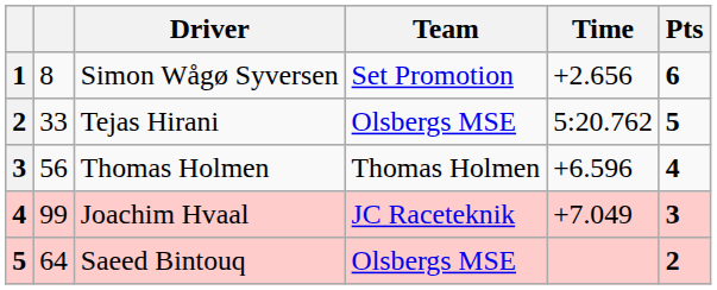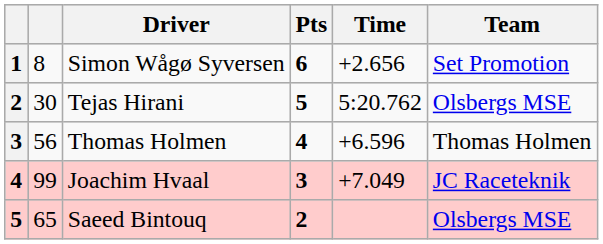 <table class=wikitable style="font-size:95%">
 <tr>
 <th></th>
 <th></th>
 <th>Driver</th>
+<th>Pts</th>
+<th>Time</th>
 <th>Team</th>
-<th>Time</th>
-<th>Pts</th>
 </tr>
 <tr>
 <th>1</th>
 <td>8</td>
 <td> Simon Wågø Syversen</td>
+<td><strong>6</strong></td>
+<td>+2.656</td>
 <td><a href='#'>Set Promotion</a></td>
-<td>+2.656</td>
-<td><strong>6</strong></td>
 </tr>
 <tr>
 <th>2</th>
-<td>33</td>
+<td>30</td>
 <td> Tejas Hirani</td>
+<td><strong>5</strong></td>
+<td>5:20.762</td>
 <td><a href='#'>Olsbergs MSE</a></td>
-<td>5:20.762</td>
-<td><strong>5</strong></td>
 </tr>
 <tr>
 <th>3</th>
 <td>56</td>
 <td> Thomas Holmen</td>
+<td><strong>4</strong></td>
+<td>+6.596</td>
 <td>Thomas Holmen</td>
-<td>+6.596</td>
-<td><strong>4</strong></td>
 </tr>
 <tr>
 <th style="background:#ffcccc;">4</th>
 <td style="background:#ffcccc;">99</td>
 <td style="background:#ffcccc;"> Joachim Hvaal</td>
+<td style="background:#ffcccc;"><strong>3</strong></td>
+<td style="background:#ffcccc;">+7.049</td>
 <td style="background:#ffcccc;"><a href='#'>JC Raceteknik</a></td>
-<td style="background:#ffcccc;">+7.049</td>
-<td style="background:#ffcccc;"><strong>3</strong></td>
 </tr>
 <tr>
 <th style="background:#ffcccc;">5</th>
-<td style="background:#ffcccc;">64</td>
+<td style="background:#ffcccc;">65</td>
 <td style="background:#ffcccc;"> Saeed Bintouq</td>
+<td style="background:#ffcccc;"><strong>2</strong></td>
+<td style="background:#ffcccc;"></td>
 <td style="background:#ffcccc;"><a href='#'>Olsbergs MSE</a></td>
-<td style="background:#ffcccc;"></td>
-<td style="background:#ffcccc;"><strong>2</strong></td>
 </tr>
 </table>
